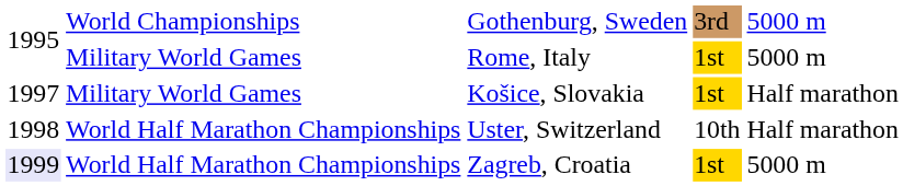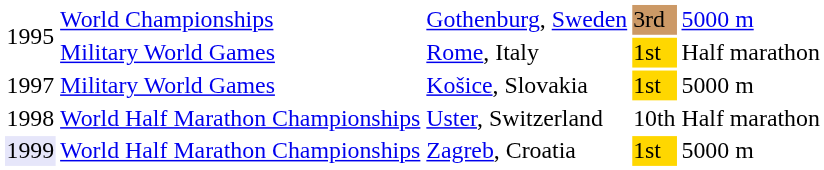 <table>
 <tr>
 <td rowspan=2>1995</td>
 <td><a href='#'>World Championships</a></td>
 <td><a href='#'>Gothenburg</a>, <a href='#'>Sweden</a></td>
 <td bgcolor="cc9966">3rd</td>
 <td><a href='#'>5000 m</a></td>
 </tr>
 <tr>
 <td><a href='#'>Military World Games</a></td>
 <td><a href='#'>Rome</a>, Italy</td>
 <td bgcolor="gold">1st</td>
-<td>5000 m</td>
+<td>Half marathon</td>
 </tr>
 <tr>
 <td>1997</td>
 <td><a href='#'>Military World Games</a></td>
 <td><a href='#'>Košice</a>, Slovakia</td>
 <td bgcolor="gold">1st</td>
-<td>Half marathon</td>
+<td>5000 m</td>
 </tr>
 <tr>
 <td>1998</td>
 <td><a href='#'>World Half Marathon Championships</a></td>
 <td><a href='#'>Uster</a>, Switzerland</td>
 <td>10th</td>
 <td>Half marathon</td>
 </tr>
 <tr>
 <td style="background: lavender;">1999</td>
 <td><a href='#'>World Half Marathon Championships</a></td>
 <td><a href='#'>Zagreb</a>, Croatia</td>
 <td bgcolor="gold">1st</td>
 <td>5000 m</td>
 </tr>
 </table>
